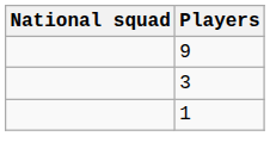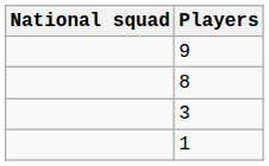 <table class="wikitable sortable">
 <tr>
 <th>National squad</th>
 <th>Players</th>
 </tr>
 <tr>
 <td></td>
 <td>9</td>
 </tr>
 <tr>
 <td></td>
+<td>8</td>
+</tr>
+<tr>
+<td></td>
 <td>3</td>
 </tr>
 <tr>
 <td></td>
 <td>1</td>
 </tr>
 </table>
